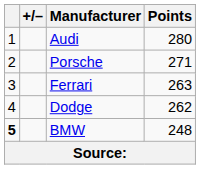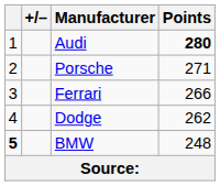 <table class="wikitable" style="font-size: 95%;">
 <tr>
 <th scope="col"></th>
 <th scope="col">+/–</th>
 <th scope="col">Manufacturer</th>
 <th scope="col">Points</th>
 </tr>
 <tr>
 <td align=center>1</td>
 <td align="left"></td>
 <td> <a href='#'>Audi</a></td>
-<td align=right>280</td>
+<td align=right><strong>280</strong></td>
 </tr>
 <tr>
 <td align=center>2</td>
 <td align="left"></td>
 <td> <a href='#'>Porsche</a></td>
 <td align=right>271</td>
 </tr>
 <tr>
 <td align=center>3</td>
 <td align="left"></td>
 <td> <a href='#'>Ferrari</a></td>
-<td align=right>263</td>
+<td align=right>266</td>
 </tr>
 <tr>
 <td align=center>4</td>
 <td align="left"></td>
 <td> <a href='#'>Dodge</a></td>
 <td align=right>262</td>
 </tr>
 <tr>
 <td align=center><strong>5</strong></td>
 <td align="left"></td>
 <td> <a href='#'>BMW</a></td>
 <td align=right>248</td>
 </tr>
 <tr>
 <th colspan=5>Source:</th>
 </tr>
 </table>
